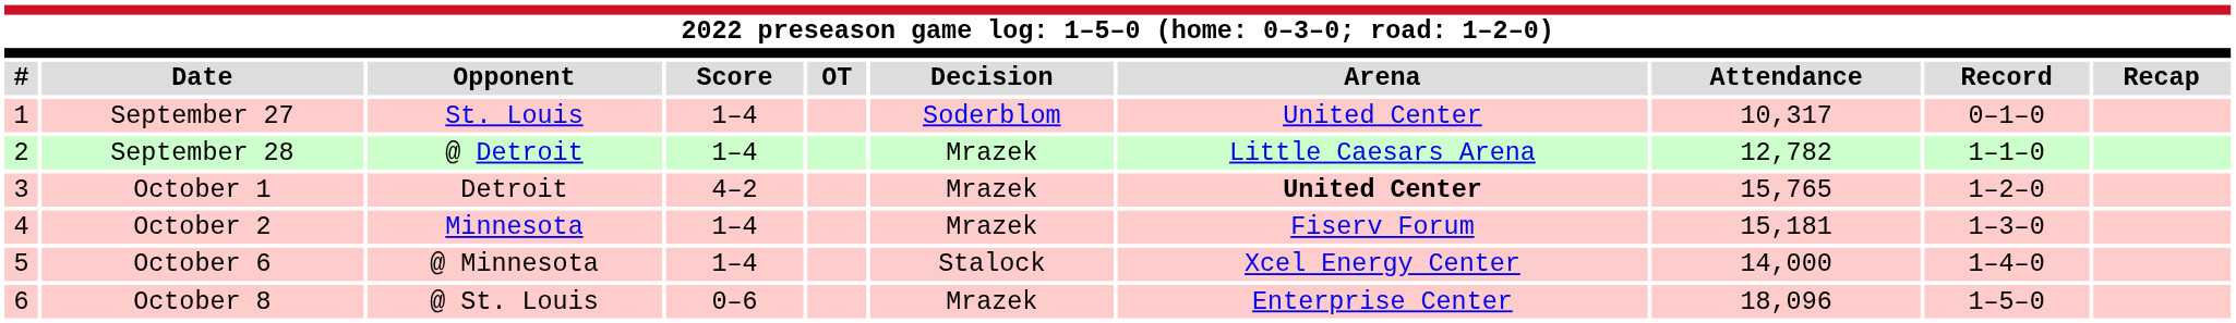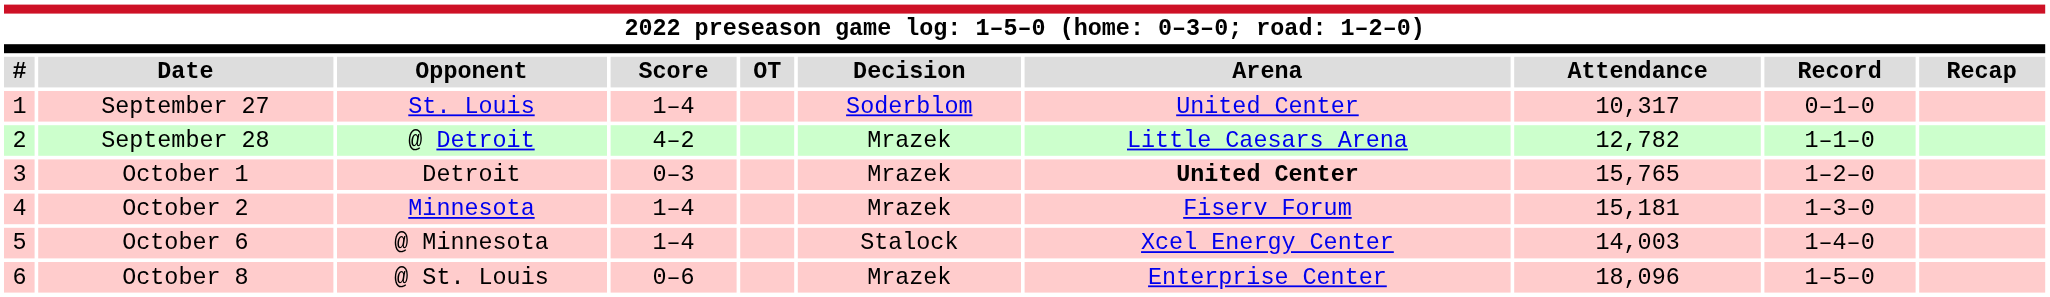 <table class="toccolours collapsible collapsed" style="width:90%; clear:both; margin:1.5em auto; text-align:center;">
 <tr>
 <th colspan=11 style="background:#FFFFFF; border-top:#CE1126 5px solid; border-bottom:#000000 5px solid;">2022 preseason game log: 1–5–0 (home: 0–3–0; road: 1–2–0)</th>
 </tr>
 <tr style="background:#ddd;">
 <th>#</th>
 <th>Date</th>
 <th>Opponent</th>
 <th>Score</th>
 <th>OT</th>
 <th>Decision</th>
 <th>Arena</th>
 <th>Attendance</th>
 <th>Record</th>
 <th>Recap</th>
 </tr>
 <tr style="background:#fcc;">
 <td>1</td>
 <td>September 27</td>
 <td><a href='#'>St. Louis</a></td>
 <td>1–4</td>
 <td></td>
 <td><a href='#'>Soderblom</a></td>
 <td><a href='#'>United Center</a></td>
 <td>10,317</td>
 <td>0–1–0</td>
 <td></td>
 </tr>
 <tr style="background:#cfc;">
 <td>2</td>
 <td>September 28</td>
 <td>@ <a href='#'>Detroit</a></td>
-<td>1–4</td>
+<td>4–2</td>
 <td></td>
 <td>Mrazek</td>
 <td><a href='#'>Little Caesars Arena</a></td>
 <td>12,782</td>
 <td>1–1–0</td>
 <td></td>
 </tr>
 <tr style="background:#fcc;">
 <td>3</td>
 <td>October 1</td>
 <td>Detroit</td>
-<td>4–2</td>
+<td>0–3</td>
 <td></td>
 <td>Mrazek</td>
 <td><strong>United Center</strong></td>
 <td>15,765</td>
 <td>1–2–0</td>
 <td></td>
 </tr>
 <tr style="background:#fcc;">
 <td>4</td>
 <td>October 2</td>
 <td><a href='#'>Minnesota</a></td>
 <td>1–4</td>
 <td></td>
 <td>Mrazek</td>
 <td><a href='#'>Fiserv Forum</a></td>
 <td>15,181</td>
 <td>1–3–0</td>
 <td></td>
 </tr>
 <tr style="background:#fcc;">
 <td>5</td>
 <td>October 6</td>
 <td>@ Minnesota</td>
 <td>1–4</td>
 <td></td>
 <td>Stalock</td>
 <td><a href='#'>Xcel Energy Center</a></td>
-<td>14,000</td>
+<td>14,003</td>
 <td>1–4–0</td>
 <td></td>
 </tr>
 <tr style="background:#fcc;">
 <td>6</td>
 <td>October 8</td>
 <td>@ St. Louis</td>
 <td>0–6</td>
 <td></td>
 <td>Mrazek</td>
 <td><a href='#'>Enterprise Center</a></td>
 <td>18,096</td>
 <td>1–5–0</td>
 <td></td>
 </tr>
 </table>
